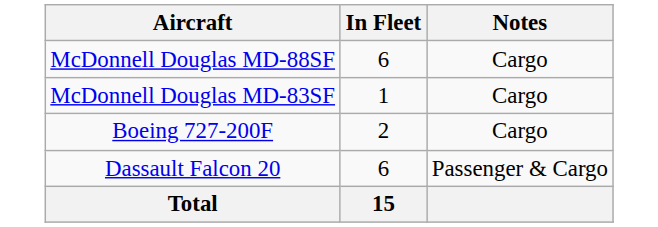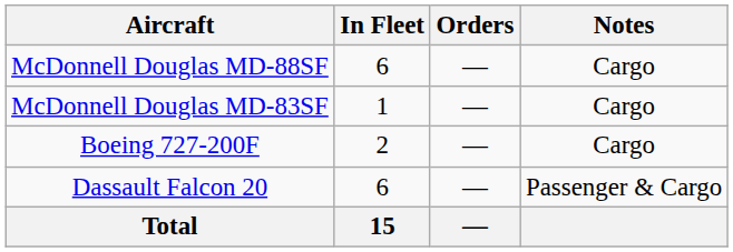 <table class="wikitable" style="margin:0.5em auto; text-align:center">
 <tr>
 <th>Aircraft</th>
 <th>In Fleet</th>
+<th>Orders</th>
 <th>Notes</th>
 </tr>
 <tr>
 <td><a href='#'>McDonnell Douglas MD-88SF</a></td>
 <td align="center">6</td>
+<td align="center">—</td>
 <td>Cargo</td>
 </tr>
 <tr>
 <td><a href='#'>McDonnell Douglas MD-83SF</a></td>
 <td align="center">1</td>
+<td align="center">—</td>
 <td>Cargo</td>
 </tr>
 <tr>
 <td><a href='#'>Boeing 727-200F</a></td>
 <td align="center">2</td>
+<td align="center">—</td>
 <td>Cargo</td>
 </tr>
 <tr>
 <td><a href='#'>Dassault Falcon 20</a></td>
 <td align="center">6</td>
+<td align="center">—</td>
 <td>Passenger & Cargo</td>
 </tr>
 <tr>
 <th>Total</th>
 <th>15</th>
+<th>—</th>
 <th></th>
 </tr>
 </table>
